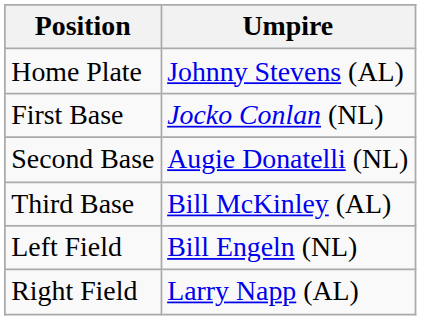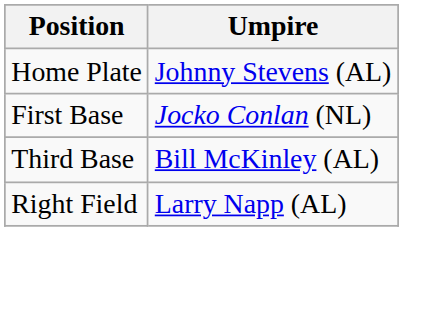 <table class="wikitable">
 <tr>
 <th>Position</th>
 <th>Umpire</th>
 </tr>
 <tr>
 <td>Home Plate</td>
 <td><a href='#'>Johnny Stevens</a> (AL)</td>
 </tr>
 <tr>
 <td>First Base</td>
 <td><em><a href='#'>Jocko Conlan</a></em> (NL)</td>
 </tr>
 <tr>
-<td>Second Base</td>
-<td><a href='#'>Augie Donatelli</a> (NL)</td>
-</tr>
-<tr>
 <td>Third Base</td>
 <td><a href='#'>Bill McKinley</a> (AL)</td>
-</tr>
-<tr>
-<td>Left Field</td>
-<td><a href='#'>Bill Engeln</a> (NL)</td>
 </tr>
 <tr>
 <td>Right Field</td>
 <td><a href='#'>Larry Napp</a> (AL)</td>
 </tr>
 </table>
